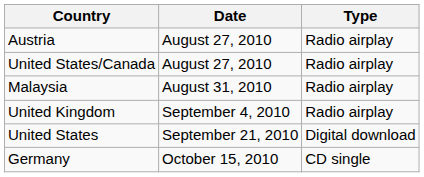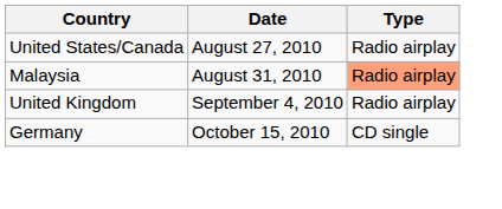 <table class="wikitable">
 <tr>
 <th>Country</th>
 <th>Date</th>
 <th>Type</th>
-</tr>
-<tr>
-<td>Austria</td>
-<td>August 27, 2010</td>
-<td>Radio airplay</td>
 </tr>
 <tr>
 <td>United States/Canada</td>
 <td>August 27, 2010</td>
 <td>Radio airplay</td>
 </tr>
 <tr>
 <td>Malaysia</td>
 <td>August 31, 2010</td>
-<td>Radio airplay</td>
+<td style="background: lightsalmon;">Radio airplay</td>
 </tr>
 <tr>
 <td>United Kingdom</td>
 <td>September 4, 2010</td>
 <td>Radio airplay</td>
 </tr>
 <tr>
-<td>United States</td>
-<td>September 21, 2010</td>
-<td>Digital download</td>
-</tr>
-<tr>
 <td>Germany</td>
 <td>October 15, 2010</td>
 <td>CD single</td>
 </tr>
 </table>
